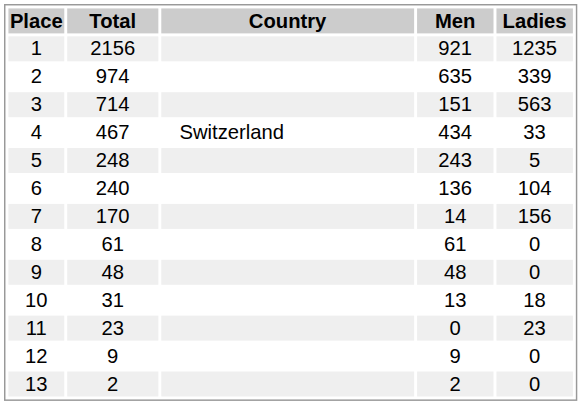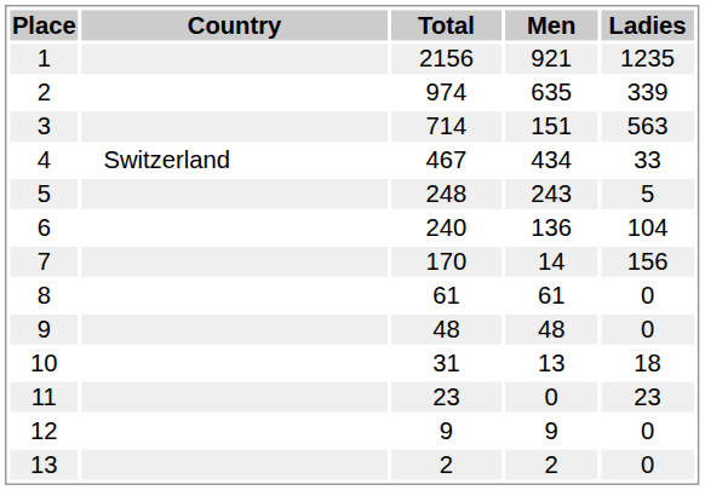 <table border="0" style="border: 1px solid #999; background-color:#FFFFFF; text-align:center; font-size:86%; line-height:15px;">
 <tr align="center" bgcolor="#CCCCCC">
 <th width=35>Place</th>
+<th width=170>Country</th>
 <th width=60>Total</th>
-<th width=170>Country</th>
 <th width=50>Men</th>
 <th width=50>Ladies</th>
 </tr>
 <tr bgcolor="#EFEFEF">
 <td>1</td>
+<td align="left"></td>
 <td>2156</td>
-<td align="left"></td>
 <td>921</td>
 <td>1235</td>
 </tr>
 <tr>
 <td>2</td>
+<td align="left"></td>
 <td>974</td>
-<td align="left"></td>
 <td>635</td>
 <td>339</td>
 </tr>
 <tr bgcolor="#EFEFEF">
 <td>3</td>
+<td align="left"></td>
 <td>714</td>
-<td align="left"></td>
 <td>151</td>
 <td>563</td>
 </tr>
 <tr>
 <td>4</td>
+<td align="left">   Switzerland</td>
 <td>467</td>
-<td align="left">   Switzerland</td>
 <td>434</td>
 <td>33</td>
 </tr>
 <tr bgcolor="#EFEFEF">
 <td>5</td>
+<td align="left"></td>
 <td>248</td>
-<td align="left"></td>
 <td>243</td>
 <td>5</td>
 </tr>
 <tr>
 <td>6</td>
+<td align="left"></td>
 <td>240</td>
-<td align="left"></td>
 <td>136</td>
 <td>104</td>
 </tr>
 <tr bgcolor="#EFEFEF">
 <td>7</td>
+<td align="left"></td>
 <td>170</td>
-<td align="left"></td>
 <td>14</td>
 <td>156</td>
 </tr>
 <tr>
 <td>8</td>
+<td align="left"></td>
 <td>61</td>
-<td align="left"></td>
 <td>61</td>
 <td>0</td>
 </tr>
 <tr bgcolor="#EFEFEF">
 <td>9</td>
+<td align="left"></td>
 <td>48</td>
-<td align="left"></td>
 <td>48</td>
 <td>0</td>
 </tr>
 <tr>
 <td>10</td>
+<td align="left"></td>
 <td>31</td>
-<td align="left"></td>
 <td>13</td>
 <td>18</td>
 </tr>
 <tr bgcolor="#EFEFEF">
 <td>11</td>
+<td align="left"></td>
 <td>23</td>
-<td align="left"></td>
 <td>0</td>
 <td>23</td>
 </tr>
 <tr>
 <td>12</td>
+<td align="left"></td>
 <td>9</td>
-<td align="left"></td>
 <td>9</td>
 <td>0</td>
 </tr>
 <tr bgcolor="#EFEFEF">
 <td>13</td>
+<td align="left"></td>
 <td>2</td>
-<td align="left"></td>
 <td>2</td>
 <td>0</td>
 </tr>
 </table>
